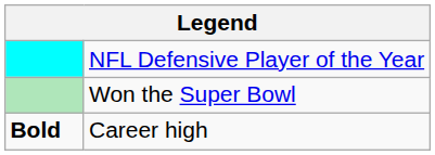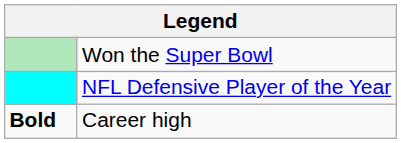 <table class="wikitable mw-collapsible mw-collapsed">
 <tr>
 <th colspan="2">Legend</th>
+</tr>
+<tr>
+<td style="background:#afe6ba; width:3em;"></td>
+<td>Won the <a href='#'>Super Bowl</a></td>
 </tr>
 <tr>
 <td style="background:#00ffff; width:3em;"></td>
 <td><a href='#'>NFL Defensive Player of the Year</a></td>
 </tr>
 <tr>
-<td style="background:#afe6ba; width:3em;"></td>
-<td>Won the <a href='#'>Super Bowl</a></td>
-</tr>
-<tr>
 <td><strong>Bold</strong></td>
 <td>Career high</td>
 </tr>
 </table>
